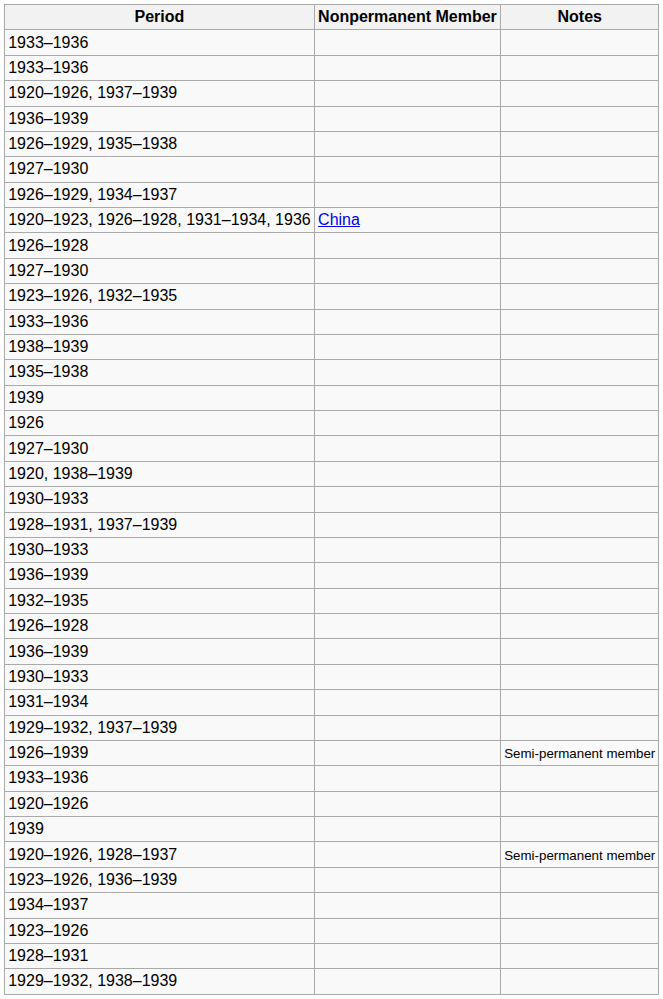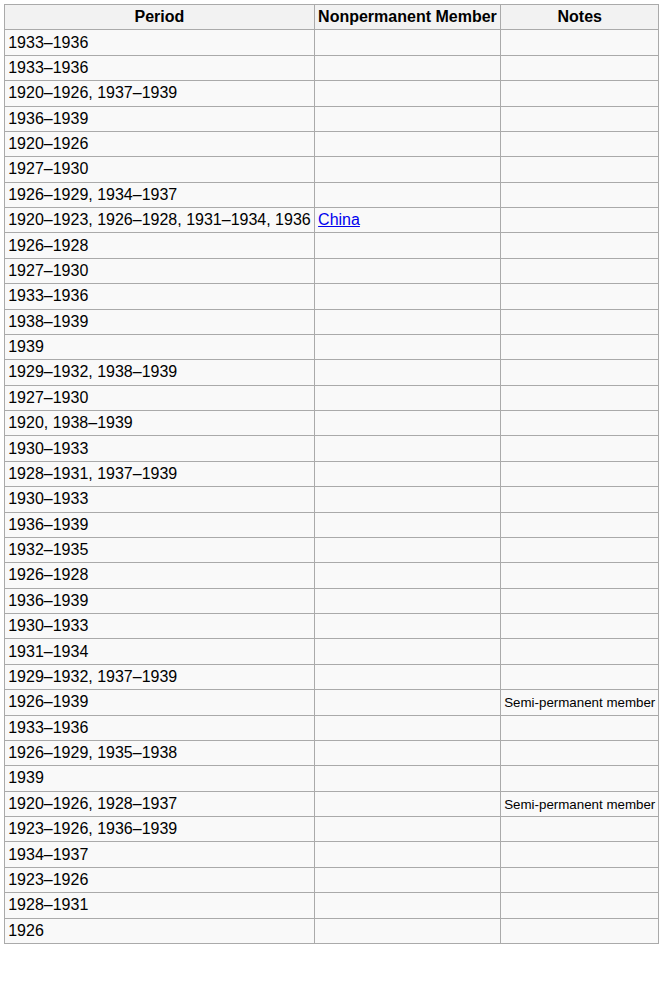 <table class="sortable wikitable">
 <tr>
 <th>Period</th>
 <th>Nonpermanent Member</th>
 <th>Notes</th>
 </tr>
 <tr>
 <td>1933–1936</td>
 <td></td>
 <td></td>
 </tr>
 <tr>
 <td>1933–1936</td>
 <td></td>
 <td></td>
 </tr>
 <tr>
 <td>1920–1926, 1937–1939</td>
 <td></td>
 <td></td>
 </tr>
 <tr>
 <td>1936–1939</td>
 <td></td>
 <td></td>
 </tr>
 <tr>
-<td>1926–1929, 1935–1938</td>
+<td>1920–1926</td>
 <td></td>
 <td></td>
 </tr>
 <tr>
 <td>1927–1930</td>
 <td></td>
 <td></td>
 </tr>
 <tr>
 <td>1926–1929, 1934–1937</td>
 <td></td>
 <td></td>
 </tr>
 <tr>
 <td>1920–1923, 1926–1928, 1931–1934, 1936</td>
 <td> <a href='#'>China</a></td>
 <td></td>
 </tr>
 <tr>
 <td>1926–1928</td>
 <td></td>
 <td></td>
 </tr>
 <tr>
 <td>1927–1930</td>
 <td></td>
 <td></td>
 </tr>
 <tr>
-<td>1923–1926, 1932–1935</td>
-<td></td>
-<td></td>
-</tr>
-<tr>
 <td>1933–1936</td>
 <td></td>
 <td></td>
 </tr>
 <tr>
 <td>1938–1939</td>
 <td></td>
 <td></td>
 </tr>
 <tr>
-<td>1935–1938</td>
-<td></td>
-<td></td>
-</tr>
-<tr>
 <td>1939</td>
 <td></td>
 <td></td>
 </tr>
 <tr>
-<td>1926</td>
+<td>1929–1932, 1938–1939</td>
 <td></td>
 <td></td>
 </tr>
 <tr>
 <td>1927–1930</td>
 <td></td>
 <td></td>
 </tr>
 <tr>
 <td>1920, 1938–1939</td>
 <td></td>
 <td></td>
 </tr>
 <tr>
 <td>1930–1933</td>
 <td></td>
 <td></td>
 </tr>
 <tr>
 <td>1928–1931, 1937–1939</td>
 <td></td>
 <td></td>
 </tr>
 <tr>
 <td>1930–1933</td>
 <td></td>
 <td></td>
 </tr>
 <tr>
 <td>1936–1939</td>
 <td></td>
 <td></td>
 </tr>
 <tr>
 <td>1932–1935</td>
 <td></td>
 <td></td>
 </tr>
 <tr>
 <td>1926–1928</td>
 <td></td>
 <td></td>
 </tr>
 <tr>
 <td>1936–1939</td>
 <td></td>
 <td></td>
 </tr>
 <tr>
 <td>1930–1933</td>
 <td></td>
 <td></td>
 </tr>
 <tr>
 <td>1931–1934</td>
 <td></td>
 <td></td>
 </tr>
 <tr>
 <td>1929–1932, 1937–1939</td>
 <td></td>
 <td></td>
 </tr>
 <tr>
 <td>1926–1939</td>
 <td></td>
 <td><small>Semi-permanent member</small></td>
 </tr>
 <tr>
 <td>1933–1936</td>
 <td></td>
 <td></td>
 </tr>
 <tr>
-<td>1920–1926</td>
+<td>1926–1929, 1935–1938</td>
 <td></td>
 <td></td>
 </tr>
 <tr>
 <td>1939</td>
 <td></td>
 <td></td>
 </tr>
 <tr>
 <td>1920–1926, 1928–1937</td>
 <td></td>
 <td><small>Semi-permanent member</small></td>
 </tr>
 <tr>
 <td>1923–1926, 1936–1939</td>
 <td></td>
 <td></td>
 </tr>
 <tr>
 <td>1934–1937</td>
 <td></td>
 <td></td>
 </tr>
 <tr>
 <td>1923–1926</td>
 <td></td>
 <td></td>
 </tr>
 <tr>
 <td>1928–1931</td>
 <td></td>
 <td></td>
 </tr>
 <tr>
-<td>1929–1932, 1938–1939</td>
+<td>1926</td>
 <td></td>
 <td></td>
 </tr>
 </table>
